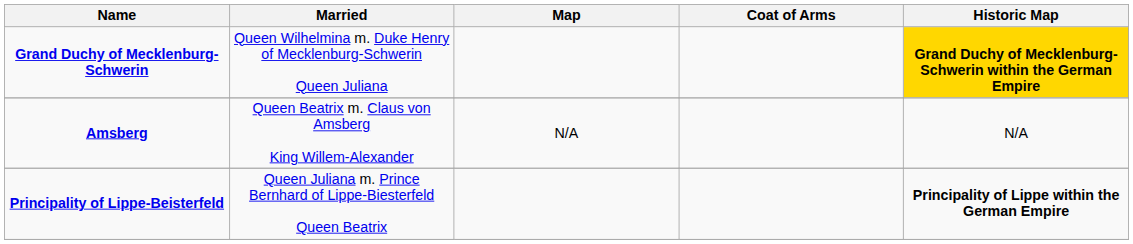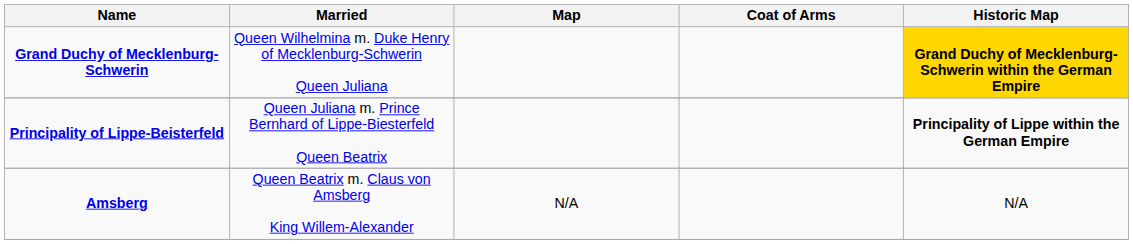 <table class="wikitable" style="text-align:center; width:100%">
 <tr>
 <th width=20%>Name</th>
 <th width=20%>Married</th>
 <th width=20%>Map</th>
 <th width=20%>Coat of Arms</th>
 <th width=20%>Historic Map</th>
 </tr>
 <tr>
 <td><strong><a href='#'>Grand Duchy of Mecklenburg</a><a href='#'>-Schwerin</a></strong></td>
 <td><a href='#'>Queen Wilhelmina</a> m. <a href='#'>Duke Henry of Mecklenburg-Schwerin</a> <br><br><a href='#'>Queen Juliana</a></td>
 <td></td>
 <td><br><br></td>
 <td style="background: gold;"><br> <strong>Grand Duchy of Mecklenburg-Schwerin within the German Empire</strong></td>
 </tr>
 <tr>
 </tr>
 <tr>
+<td><strong><a href='#'>Principality of Lippe</a><a href='#'>-Beisterfeld</a></strong></td>
+<td><a href='#'>Queen Juliana</a> m. <a href='#'>Prince Bernhard of Lippe-Biesterfeld</a> <br><br><a href='#'>Queen Beatrix</a></td>
+<td></td>
+<td><br><br></td>
+<td><br> <strong>Principality of Lippe within the German Empire</strong><br><br></td>
+</tr>
+<tr>
+</tr>
+<tr>
 <td><strong><a href='#'>Amsberg</a></strong></td>
 <td><a href='#'>Queen Beatrix</a> m. <a href='#'>Claus von Amsberg</a> <br><br><a href='#'>King Willem-Alexander</a></td>
 <td>N/A</td>
 <td><br><br></td>
 <td>N/A</td>
 </tr>
 <tr>
 </tr>
-<tr>
-<td><strong><a href='#'>Principality of Lippe</a><a href='#'>-Beisterfeld</a></strong></td>
-<td><a href='#'>Queen Juliana</a> m. <a href='#'>Prince Bernhard of Lippe-Biesterfeld</a> <br><br><a href='#'>Queen Beatrix</a></td>
-<td></td>
-<td><br><br></td>
-<td><br> <strong>Principality of Lippe within the German Empire</strong><br><br></td>
-</tr>
-<tr>
-</tr>
 </table>
